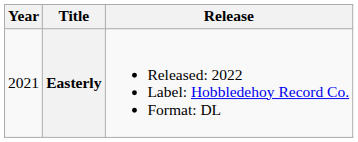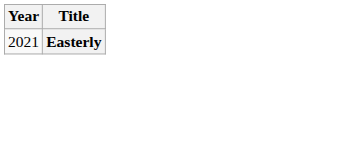 <table class="wikitable">
 <tr>
 <th rowspan="1">Year</th>
 <th rowspan="1">Title</th>
-<th rowspan="1">Release</th>
 </tr>
 <tr>
 <td rowspan="1">2021</td>
 <th>Easterly</th>
-<td><br><ul><li>Released: 2022</li><li>Label: <a href='#'>Hobbledehoy Record Co.</a></li><li>Format: DL</li></ul></td>
 </tr>
 </table>
